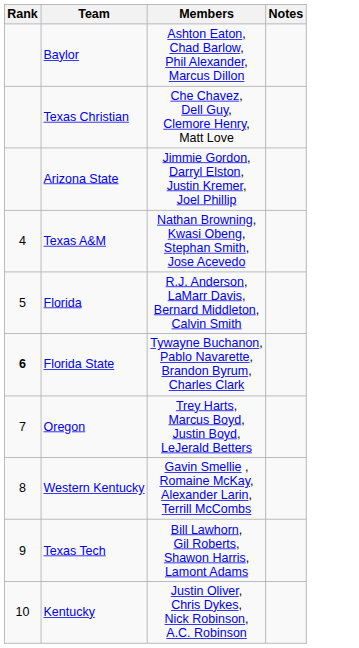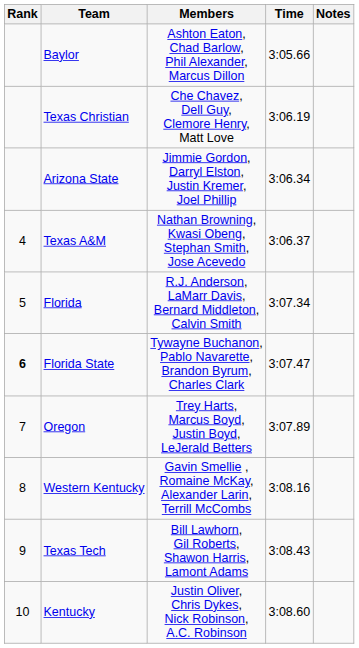 <table class="wikitable sortable" style="text-align:center">
 <tr>
 <th>Rank</th>
 <th>Team</th>
 <th>Members</th>
+<th>Time</th>
 <th>Notes</th>
 </tr>
 <tr>
 <td></td>
 <td align=left><a href='#'>Baylor</a></td>
 <td><a href='#'>Ashton Eaton</a>,<br><a href='#'>Chad Barlow</a>,<br><a href='#'>Phil Alexander</a>,<br><a href='#'>Marcus Dillon</a></td>
+<td>3:05.66</td>
 <td></td>
 </tr>
 <tr>
 <td></td>
 <td align=left><a href='#'>Texas Christian</a></td>
 <td><a href='#'>Che Chavez</a>,<br><a href='#'>Dell Guy</a>,<br><a href='#'>Clemore Henry</a>,<br>Matt Love</td>
+<td>3:06.19</td>
 <td></td>
 </tr>
 <tr>
 <td></td>
 <td align=left><a href='#'>Arizona State</a></td>
 <td><a href='#'>Jimmie Gordon</a>,<br><a href='#'>Darryl Elston</a>,<br><a href='#'>Justin Kremer</a>,<br><a href='#'>Joel Phillip</a> </td>
+<td>3:06.34</td>
 <td></td>
 </tr>
 <tr>
 <td>4</td>
 <td align=left><a href='#'>Texas A&M</a></td>
 <td><a href='#'>Nathan Browning</a>,<br><a href='#'>Kwasi Obeng</a>,<br><a href='#'>Stephan Smith</a>,<br><a href='#'>Jose Acevedo</a> </td>
+<td>3:06.37</td>
 <td></td>
 </tr>
 <tr>
 <td>5</td>
 <td align=left><a href='#'>Florida</a></td>
 <td><a href='#'>R.J. Anderson</a>,<br><a href='#'>LaMarr Davis</a>,<br><a href='#'>Bernard Middleton</a>,<br><a href='#'>Calvin Smith</a></td>
+<td>3:07.34</td>
 <td></td>
 </tr>
 <tr>
 <td><strong>6</strong></td>
 <td align=left><a href='#'>Florida State</a></td>
 <td><a href='#'>Tywayne Buchanon</a>,<br><a href='#'>Pablo Navarette</a>,<br><a href='#'>Brandon Byrum</a>,<br><a href='#'>Charles Clark</a></td>
+<td>3:07.47</td>
 <td></td>
 </tr>
 <tr>
 <td>7</td>
 <td align=left><a href='#'>Oregon</a></td>
 <td><a href='#'>Trey Harts</a>,<br><a href='#'>Marcus Boyd</a>,<br><a href='#'>Justin Boyd</a>,<br><a href='#'>LeJerald Betters</a></td>
+<td>3:07.89</td>
 <td></td>
 </tr>
 <tr>
 <td>8</td>
 <td align=left><a href='#'>Western Kentucky</a></td>
 <td><a href='#'>Gavin Smellie</a> ,<br><a href='#'>Romaine McKay</a>,<br><a href='#'>Alexander Larin</a>,<br><a href='#'>Terrill McCombs</a></td>
+<td>3:08.16</td>
 <td></td>
 </tr>
 <tr>
 <td>9</td>
 <td align=left><a href='#'>Texas Tech</a></td>
 <td><a href='#'>Bill Lawhorn</a>,<br><a href='#'>Gil Roberts</a>,<br><a href='#'>Shawon Harris</a>,<br><a href='#'>Lamont Adams</a></td>
+<td>3:08.43</td>
 <td></td>
 </tr>
 <tr>
 <td>10</td>
 <td align=left><a href='#'>Kentucky</a></td>
 <td><a href='#'>Justin Oliver</a>,<br><a href='#'>Chris Dykes</a>,<br><a href='#'>Nick Robinson</a>,<br><a href='#'>A.C. Robinson</a></td>
+<td>3:08.60</td>
 <td></td>
 </tr>
 </table>
